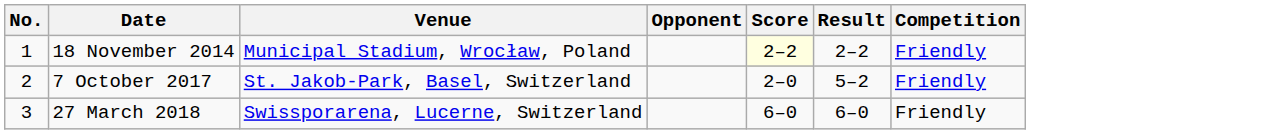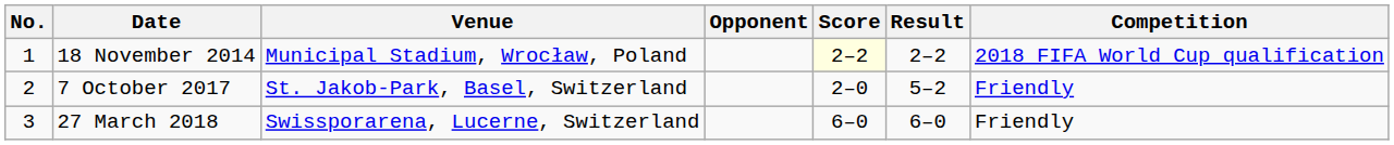 <table class="wikitable sortable">
 <tr>
 <th scope="col">No.</th>
 <th scope="col">Date</th>
 <th scope="col">Venue</th>
 <th scope="col">Opponent</th>
 <th scope="col">Score</th>
 <th scope="col">Result</th>
 <th scope="col">Competition</th>
 </tr>
 <tr>
 <td align="center">1</td>
 <td>18 November 2014</td>
 <td><a href='#'>Municipal Stadium</a>, <a href='#'>Wrocław</a>, Poland</td>
 <td></td>
 <td align="center" style="background: lightyellow;">2–2</td>
 <td align="center">2–2</td>
-<td><a href='#'>Friendly</a></td>
+<td><a href='#'>2018 FIFA World Cup qualification</a></td>
 </tr>
 <tr>
 <td align="center">2</td>
 <td>7 October 2017</td>
 <td><a href='#'>St. Jakob-Park</a>, <a href='#'>Basel</a>, Switzerland</td>
 <td></td>
 <td align="center">2–0</td>
 <td align="center">5–2</td>
 <td><a href='#'>Friendly</a></td>
 </tr>
 <tr>
 <td align="center">3</td>
 <td>27 March 2018</td>
 <td><a href='#'>Swissporarena</a>, <a href='#'>Lucerne</a>, Switzerland</td>
 <td></td>
 <td align="center">6–0</td>
 <td align="center">6–0</td>
 <td>Friendly</td>
 </tr>
 </table>
